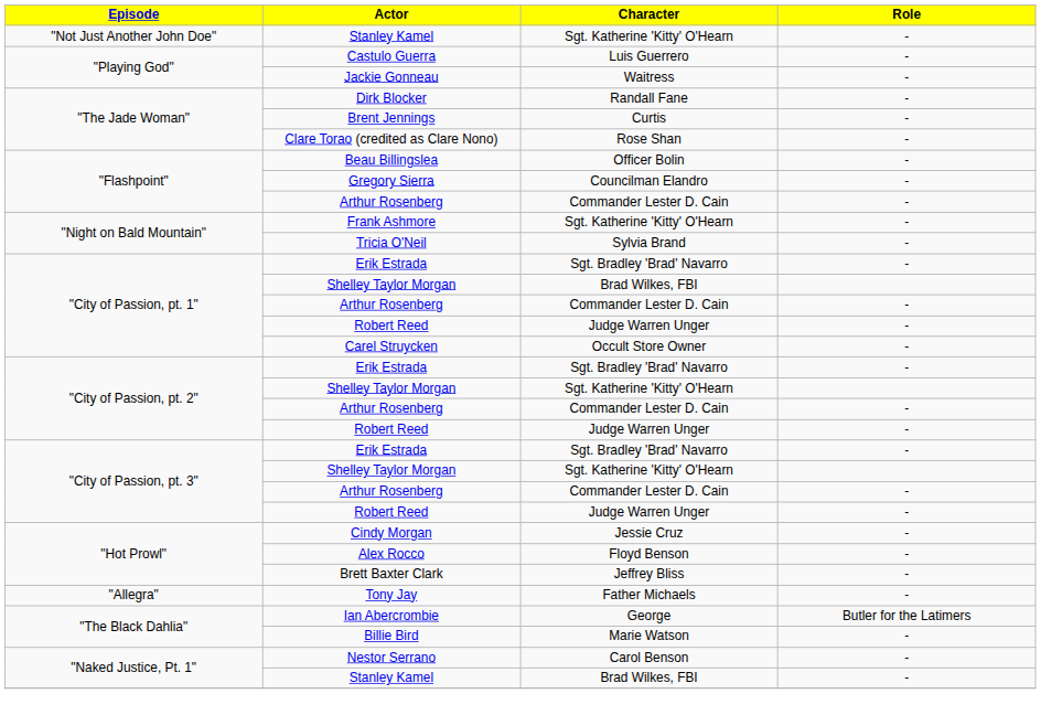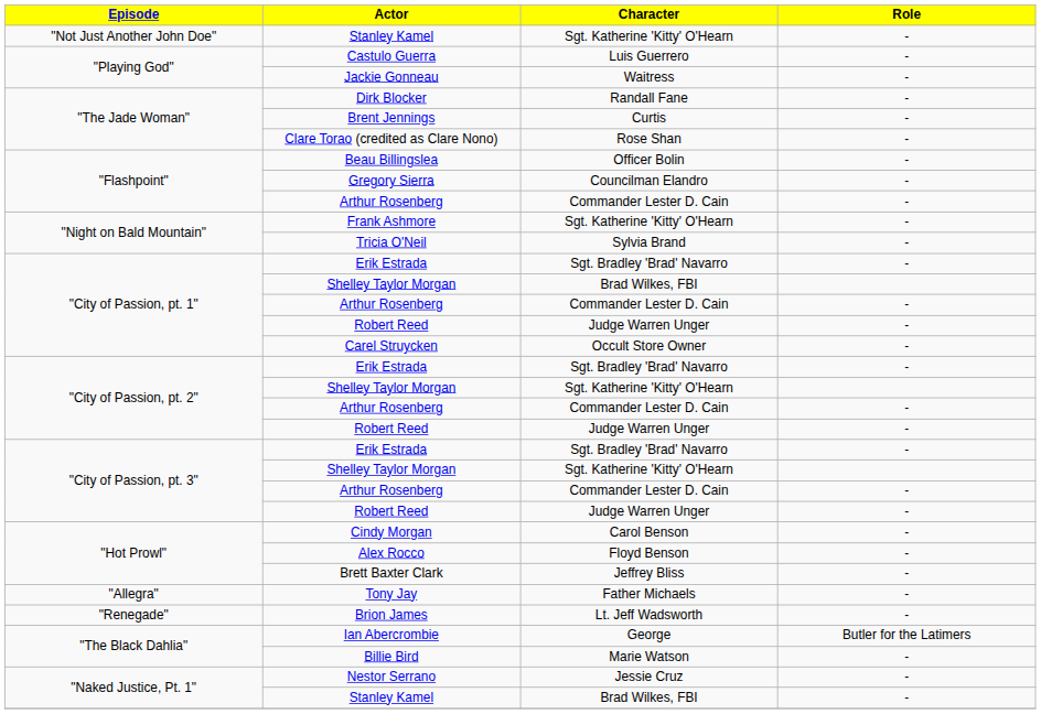 <table class="wikitable collapsible" style="text-align:center;width:100%">
 <tr>
 <th style="background-color:#FFFF00;width:25%"><strong><a href='#'>Episode</a></strong></th>
 <th style="background-color:#FFFF00;width:25%"><strong>Actor</strong></th>
 <th style="background-color:#FFFF00;width:25%"><strong>Character</strong></th>
 <th style="background-color:#FFFF00;width:25%"><strong>Role</strong></th>
 </tr>
 <tr>
 <td>"Not Just Another John Doe"</td>
 <td><a href='#'>Stanley Kamel</a></td>
 <td>Sgt. Katherine 'Kitty' O'Hearn</td>
 <td>-</td>
 </tr>
 <tr>
 <td rowspan=2>"Playing God"</td>
 <td><a href='#'>Castulo Guerra</a></td>
 <td>Luis Guerrero</td>
 <td>-</td>
 </tr>
 <tr>
 <td><a href='#'>Jackie Gonneau</a></td>
 <td>Waitress</td>
 <td>-</td>
 </tr>
 <tr>
 <td rowspan=3>"The Jade Woman"</td>
 <td><a href='#'>Dirk Blocker</a></td>
 <td>Randall Fane</td>
 <td>-</td>
 </tr>
 <tr>
 <td><a href='#'>Brent Jennings</a></td>
 <td>Curtis</td>
 <td>-</td>
 </tr>
 <tr>
 <td><a href='#'>Clare Torao</a> (credited as Clare Nono)</td>
 <td>Rose Shan</td>
 <td>-</td>
 </tr>
 <tr>
 <td rowspan=3>"Flashpoint"</td>
 <td><a href='#'>Beau Billingslea</a></td>
 <td>Officer Bolin</td>
 <td>-</td>
 </tr>
 <tr>
 <td><a href='#'>Gregory Sierra</a></td>
 <td>Councilman Elandro</td>
 <td>-</td>
 </tr>
 <tr>
 <td><a href='#'>Arthur Rosenberg</a></td>
 <td>Commander Lester D. Cain</td>
 <td>-</td>
 </tr>
 <tr>
 <td rowspan=2>"Night on Bald Mountain"</td>
 <td><a href='#'>Frank Ashmore</a></td>
 <td>Sgt. Katherine 'Kitty' O'Hearn</td>
 <td>-</td>
 </tr>
 <tr>
 <td><a href='#'>Tricia O'Neil</a></td>
 <td>Sylvia Brand</td>
 <td>-</td>
 </tr>
 <tr>
 <td rowspan="5">"City of Passion, pt. 1"</td>
 <td><a href='#'>Erik Estrada</a></td>
 <td>Sgt. Bradley 'Brad' Navarro</td>
 <td>-</td>
 </tr>
 <tr>
 <td><a href='#'>Shelley Taylor Morgan</a></td>
 <td>Brad Wilkes, FBI</td>
 </tr>
 <tr>
 <td><a href='#'>Arthur Rosenberg</a></td>
 <td>Commander Lester D. Cain</td>
 <td>-</td>
 </tr>
 <tr>
 <td><a href='#'>Robert Reed</a></td>
 <td>Judge Warren Unger</td>
 <td>-</td>
 </tr>
 <tr>
 <td><a href='#'>Carel Struycken</a></td>
 <td>Occult Store Owner</td>
 <td>-</td>
 </tr>
 <tr>
 <td rowspan="4">"City of Passion, pt. 2"</td>
 <td><a href='#'>Erik Estrada</a></td>
 <td>Sgt. Bradley 'Brad' Navarro</td>
 <td>-</td>
 </tr>
 <tr>
 <td><a href='#'>Shelley Taylor Morgan</a></td>
 <td>Sgt. Katherine 'Kitty' O'Hearn</td>
 </tr>
 <tr>
 <td><a href='#'>Arthur Rosenberg</a></td>
 <td>Commander Lester D. Cain</td>
 <td>-</td>
 </tr>
 <tr>
 <td><a href='#'>Robert Reed</a></td>
 <td>Judge Warren Unger</td>
 <td>-</td>
 </tr>
 <tr>
 <td rowspan="4">"City of Passion, pt. 3"</td>
 <td><a href='#'>Erik Estrada</a></td>
 <td>Sgt. Bradley 'Brad' Navarro</td>
 <td>-</td>
 </tr>
 <tr>
 <td><a href='#'>Shelley Taylor Morgan</a></td>
 <td>Sgt. Katherine 'Kitty' O'Hearn</td>
 </tr>
 <tr>
 <td><a href='#'>Arthur Rosenberg</a></td>
 <td>Commander Lester D. Cain</td>
 <td>-</td>
 </tr>
 <tr>
 <td><a href='#'>Robert Reed</a></td>
 <td>Judge Warren Unger</td>
 <td>-</td>
 </tr>
 <tr>
 <td rowspan="3">"Hot Prowl"</td>
 <td><a href='#'>Cindy Morgan</a></td>
-<td>Jessie Cruz</td>
+<td>Carol Benson</td>
 <td>-</td>
 </tr>
 <tr>
 <td><a href='#'>Alex Rocco</a></td>
 <td>Floyd Benson</td>
 <td>-</td>
 </tr>
 <tr>
 <td>Brett Baxter Clark</td>
 <td>Jeffrey Bliss</td>
 <td>-</td>
 </tr>
 <tr>
 <td>"Allegra"</td>
 <td><a href='#'>Tony Jay</a></td>
 <td>Father Michaels</td>
 <td>-</td>
 </tr>
 <tr>
+<td>"Renegade"</td>
+<td><a href='#'>Brion James</a></td>
+<td>Lt. Jeff Wadsworth</td>
+<td>-</td>
+</tr>
+<tr>
 <td rowspan="2">"The Black Dahlia"</td>
 <td><a href='#'>Ian Abercrombie</a></td>
 <td>George</td>
 <td>Butler for the Latimers</td>
 </tr>
 <tr>
 <td><a href='#'>Billie Bird</a></td>
 <td>Marie Watson</td>
 <td>-</td>
 </tr>
 <tr>
 <td rowspan="2">"Naked Justice, Pt. 1"</td>
 <td><a href='#'>Nestor Serrano</a></td>
-<td>Carol Benson</td>
+<td>Jessie Cruz</td>
 <td>-</td>
 </tr>
 <tr>
 <td><a href='#'>Stanley Kamel</a></td>
 <td>Brad Wilkes, FBI</td>
 <td>-</td>
 </tr>
 <tr>
 </tr>
 </table>
